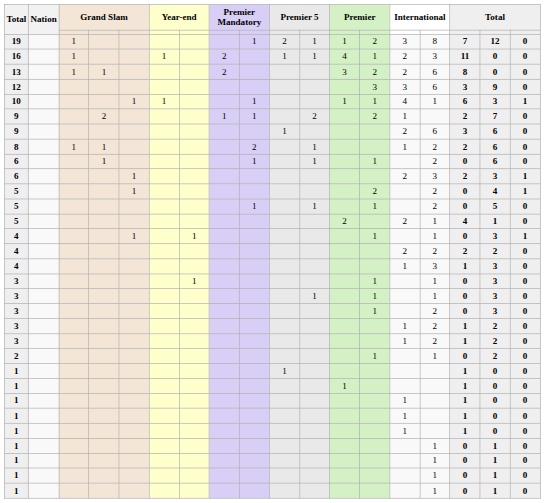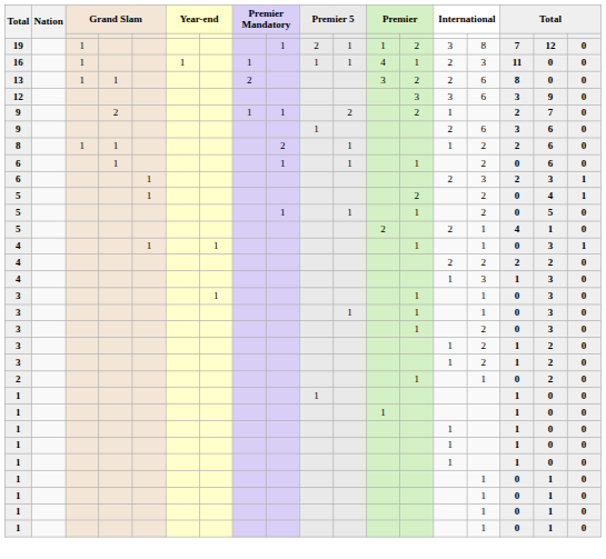 <table class="sortable wikitable" style="font-size:90%">
 <tr>
 <th rowspan="2">Total</th>
 <th rowspan="2">Nation</th>
 <th style="background-color:#f3e6d7;" colspan="3">Grand Slam</th>
 <th style="background-color:#ffc;" colspan="2">Year-end</th>
 <th style="background-color:#d8cef6;" colspan="2">Premier Mandatory</th>
 <th style="background-color:#e9e9e9;" colspan="2">Premier 5</th>
 <th style="background-color:#d4f1c5;" colspan="2">Premier</th>
 <th style="background-color:#fff;" colspan="2">International</th>
 <th style="background-color:#efefef;" colspan="3">Total</th>
 </tr>
 <tr>
 <th style="width:41px; background-color:#f3e6d7;"></th>
 <th style="width:41px; background-color:#f3e6d7;"></th>
 <th style="width:41px; background-color:#f3e6d7;"></th>
 <th style="width:41px; background-color:#ffc;"></th>
 <th style="width:41px; background-color:#ffc;"></th>
 <th style="width:41px; background-color:#d8cef6;"></th>
 <th style="width:41px; background-color:#d8cef6;"></th>
 <th style="width:41px; background-color:#e9e9e9;"></th>
 <th style="width:41px; background-color:#e9e9e9;"></th>
 <th style="width:41px; background-color:#d4f1c5;"></th>
 <th style="width:41px; background-color:#d4f1c5;"></th>
 <th style="width:41px; background-color:#fff;"></th>
 <th style="width:41px; background-color:#fff;"></th>
 <th style="width:41px; background-color:#efefef;"></th>
 <th style="width:41px; background-color:#efefef;"></th>
 <th style="width:41px; background-color:#efefef;"></th>
 </tr>
 <tr align=center>
 <td style="background:#efefef;"><strong>19</strong></td>
 <td align=left></td>
 <td style="background:#F3E6D7;">1</td>
 <td style="background:#F3E6D7;"></td>
 <td style="background:#F3E6D7;"></td>
 <td style="background:#ffc;"></td>
 <td style="background:#ffc;"></td>
 <td style="background:#D8CEF6;"></td>
 <td style="background:#D8CEF6;">1</td>
 <td style="background:#E9E9E9;">2</td>
 <td style="background:#E9E9E9;">1</td>
 <td style="background:#D4F1C5;">1</td>
 <td style="background:#D4F1C5;">2</td>
 <td>3</td>
 <td>8</td>
 <td style="background:#efefef;"><strong>7</strong></td>
 <td style="background:#efefef;"><strong>12</strong></td>
 <td style="background:#efefef;"><strong>0</strong></td>
 </tr>
 <tr align=center>
 <td style="background:#efefef;"><strong>16</strong></td>
 <td align=left></td>
 <td style="background:#F3E6D7;">1</td>
 <td style="background:#F3E6D7;"></td>
 <td style="background:#F3E6D7;"></td>
 <td style="background:#ffc;">1</td>
 <td style="background:#ffc;"></td>
-<td style="background:#D8CEF6;">2</td>
+<td style="background:#D8CEF6;">1</td>
 <td style="background:#D8CEF6;"></td>
 <td style="background:#E9E9E9;">1</td>
 <td style="background:#E9E9E9;">1</td>
 <td style="background:#D4F1C5;">4</td>
 <td style="background:#D4F1C5;">1</td>
 <td>2</td>
 <td> 3</td>
 <td style="background:#efefef;"><strong>11</strong></td>
 <td style="background:#efefef;"><strong>0</strong></td>
 <td style="background:#efefef;"><strong>0</strong></td>
 </tr>
 <tr align=center>
 <td style="background:#efefef;"><strong>13</strong></td>
 <td align=left></td>
 <td style="background:#F3E6D7;">1</td>
 <td style="background:#F3E6D7;">1</td>
 <td style="background:#F3E6D7;"></td>
 <td style="background:#ffc;"></td>
 <td style="background:#ffc;"></td>
 <td style="background:#D8CEF6;">2</td>
 <td style="background:#D8CEF6;"></td>
 <td style="background:#E9E9E9;"></td>
 <td style="background:#E9E9E9;"></td>
 <td style="background:#D4F1C5;">3</td>
 <td style="background:#D4F1C5;">2</td>
 <td>2</td>
 <td>6</td>
 <td style="background:#efefef;"><strong>8</strong></td>
 <td style="background:#efefef;"><strong>0</strong></td>
 <td style="background:#efefef;"><strong>0</strong></td>
 </tr>
 <tr align=center>
 <td style="background:#efefef;"><strong>12</strong></td>
 <td align=left></td>
 <td style="background:#F3E6D7;"></td>
 <td style="background:#F3E6D7;"></td>
 <td style="background:#F3E6D7;"></td>
 <td style="background:#ffc;"></td>
 <td style="background:#ffc;"></td>
 <td style="background:#D8CEF6;"></td>
 <td style="background:#D8CEF6;"></td>
 <td style="background:#E9E9E9;"></td>
 <td style="background:#E9E9E9;"></td>
 <td style="background:#D4F1C5;"></td>
 <td style="background:#D4F1C5;">3</td>
 <td>3</td>
 <td>6</td>
 <td style="background:#efefef;"><strong>3</strong></td>
 <td style="background:#efefef;"><strong>9</strong></td>
 <td style="background:#efefef;"><strong>0</strong></td>
-</tr>
-<tr align=center>
-<td style="background:#efefef;"><strong>10</strong></td>
-<td align=left></td>
-<td style="background:#F3E6D7;"></td>
-<td style="background:#F3E6D7;"></td>
-<td style="background:#F3E6D7;">1</td>
-<td style="background:#ffc;">1</td>
-<td style="background:#ffc;"></td>
-<td style="background:#D8CEF6;"></td>
-<td style="background:#D8CEF6;">1</td>
-<td style="background:#E9E9E9;"></td>
-<td style="background:#E9E9E9;"></td>
-<td style="background:#D4F1C5;">1</td>
-<td style="background:#D4F1C5;">1</td>
-<td>4</td>
-<td>1</td>
-<td style="background:#efefef;"><strong>6</strong></td>
-<td style="background:#efefef;"><strong>3</strong></td>
-<td style="background:#efefef;"><strong>1</strong></td>
 </tr>
 <tr align=center>
 <td style="background:#efefef;"><strong>9</strong></td>
 <td align=left></td>
 <td style="background:#F3E6D7;"></td>
 <td style="background:#F3E6D7;">2</td>
 <td style="background:#F3E6D7;"></td>
 <td style="background:#ffc;"></td>
 <td style="background:#ffc;"></td>
 <td style="background:#D8CEF6;">1</td>
 <td style="background:#D8CEF6;">1</td>
 <td style="background:#E9E9E9;"></td>
 <td style="background:#E9E9E9;">2</td>
 <td style="background:#D4F1C5;"></td>
 <td style="background:#D4F1C5;">2</td>
 <td>1</td>
 <td></td>
 <td style="background:#efefef;"><strong>2</strong></td>
 <td style="background:#efefef;"><strong>7</strong></td>
 <td style="background:#efefef;"><strong>0</strong></td>
 </tr>
 <tr align=center>
 <td style="background:#efefef;"><strong>9</strong></td>
 <td align=left></td>
 <td style="background:#F3E6D7;"></td>
 <td style="background:#F3E6D7;"></td>
 <td style="background:#F3E6D7;"></td>
 <td style="background:#ffc;"></td>
 <td style="background:#ffc;"></td>
 <td style="background:#D8CEF6;"></td>
 <td style="background:#D8CEF6;"></td>
 <td style="background:#E9E9E9;">1</td>
 <td style="background:#E9E9E9;"></td>
 <td style="background:#D4F1C5;"></td>
 <td style="background:#D4F1C5;"></td>
 <td>2</td>
 <td>6</td>
 <td style="background:#efefef;"><strong>3</strong></td>
 <td style="background:#efefef;"><strong>6</strong></td>
 <td style="background:#efefef;"><strong>0</strong></td>
 </tr>
 <tr align=center>
 <td style="background:#efefef;"><strong>8</strong></td>
 <td align=left></td>
 <td style="background:#F3E6D7;">1</td>
 <td style="background:#F3E6D7;">1</td>
 <td style="background:#F3E6D7;"></td>
 <td style="background:#ffc;"></td>
 <td style="background:#ffc;"></td>
 <td style="background:#D8CEF6;"></td>
 <td style="background:#D8CEF6;">2</td>
 <td style="background:#E9E9E9;"></td>
 <td style="background:#E9E9E9;">1</td>
 <td style="background:#D4F1C5;"></td>
 <td style="background:#D4F1C5;"></td>
 <td>1</td>
 <td>2</td>
 <td style="background:#efefef;"><strong>2</strong></td>
 <td style="background:#efefef;"><strong>6</strong></td>
 <td style="background:#efefef;"><strong>0</strong></td>
 </tr>
 <tr align=center>
 <td style="background:#efefef;"><strong>6</strong></td>
 <td align=left></td>
 <td style="background:#F3E6D7;"></td>
 <td style="background:#F3E6D7;">1</td>
 <td style="background:#F3E6D7;"></td>
 <td style="background:#ffc;"></td>
 <td style="background:#ffc;"></td>
 <td style="background:#D8CEF6;"></td>
 <td style="background:#D8CEF6;">1</td>
 <td style="background:#E9E9E9;"></td>
 <td style="background:#E9E9E9;">1</td>
 <td style="background:#D4F1C5;"></td>
 <td style="background:#D4F1C5;">1</td>
 <td></td>
 <td>2</td>
 <td style="background:#efefef;"><strong>0</strong></td>
 <td style="background:#efefef;"><strong>6</strong></td>
 <td style="background:#efefef;"><strong>0</strong></td>
 </tr>
 <tr align=center>
 <td style="background:#efefef;"><strong>6</strong></td>
 <td align=left></td>
 <td style="background:#F3E6D7;"></td>
 <td style="background:#F3E6D7;"></td>
 <td style="background:#F3E6D7;">1</td>
 <td style="background:#ffc;"></td>
 <td style="background:#ffc;"></td>
 <td style="background:#D8CEF6;"></td>
 <td style="background:#D8CEF6;"></td>
 <td style="background:#E9E9E9;"></td>
 <td style="background:#E9E9E9;"></td>
 <td style="background:#D4F1C5;"></td>
 <td style="background:#D4F1C5;"></td>
 <td>2</td>
 <td>3</td>
 <td style="background:#efefef;"><strong>2</strong></td>
 <td style="background:#efefef;"><strong>3</strong></td>
 <td style="background:#efefef;"><strong>1</strong></td>
 </tr>
 <tr align=center>
 <td style="background:#efefef;"><strong>5</strong></td>
 <td align=left></td>
 <td style="background:#F3E6D7;"></td>
 <td style="background:#F3E6D7;"></td>
 <td style="background:#F3E6D7;">1</td>
 <td style="background:#ffc;"></td>
 <td style="background:#ffc;"></td>
 <td style="background:#D8CEF6;"></td>
 <td style="background:#D8CEF6;"></td>
 <td style="background:#E9E9E9;"></td>
 <td style="background:#E9E9E9;"></td>
 <td style="background:#D4F1C5;"></td>
 <td style="background:#D4F1C5;">2</td>
 <td></td>
 <td>2</td>
 <td style="background:#efefef;"><strong>0</strong></td>
 <td style="background:#efefef;"><strong>4</strong></td>
 <td style="background:#efefef;"><strong>1</strong></td>
 </tr>
 <tr align=center>
 <td style="background:#efefef;"><strong>5</strong></td>
 <td style="text-align:left;"></td>
 <td style="background:#F3E6D7;"></td>
 <td style="background:#F3E6D7;"></td>
 <td style="background:#F3E6D7;"></td>
 <td style="background:#ffc;"></td>
 <td style="background:#ffc;"></td>
 <td style="background:#D8CEF6;"></td>
 <td style="background:#D8CEF6;">1</td>
 <td style="background:#E9E9E9;"></td>
 <td style="background:#E9E9E9;">1</td>
 <td style="background:#D4F1C5;"></td>
 <td style="background:#D4F1C5;">1</td>
 <td></td>
 <td>2</td>
 <td style="background:#efefef;"><strong>0</strong></td>
 <td style="background:#efefef;"><strong>5</strong></td>
 <td style="background:#efefef;"><strong>0</strong></td>
 </tr>
 <tr align=center>
 <td style="background:#efefef;"><strong>5</strong></td>
 <td align=left></td>
 <td style="background:#F3E6D7;"></td>
 <td style="background:#F3E6D7;"></td>
 <td style="background:#F3E6D7;"></td>
 <td style="background:#ffc;"></td>
 <td style="background:#ffc;"></td>
 <td style="background:#D8CEF6;"></td>
 <td style="background:#D8CEF6;"></td>
 <td style="background:#E9E9E9;"></td>
 <td style="background:#E9E9E9;"></td>
 <td style="background:#D4F1C5;">2</td>
 <td style="background:#D4F1C5;"></td>
 <td>2</td>
 <td>1</td>
 <td style="background:#efefef;"><strong>4</strong></td>
 <td style="background:#efefef;"><strong>1</strong></td>
 <td style="background:#efefef;"><strong>0</strong></td>
 </tr>
 <tr align=center>
 <td style="background:#efefef;"><strong>4</strong></td>
 <td align=left></td>
 <td style="background:#F3E6D7;"></td>
 <td style="background:#F3E6D7;"></td>
 <td style="background:#F3E6D7;">1</td>
 <td style="background:#ffc;"></td>
 <td style="background:#ffc;">1</td>
 <td style="background:#D8CEF6;"></td>
 <td style="background:#D8CEF6;"></td>
 <td style="background:#E9E9E9;"></td>
 <td style="background:#E9E9E9;"></td>
 <td style="background:#D4F1C5;"></td>
 <td style="background:#D4F1C5;">1</td>
 <td></td>
 <td> 1</td>
 <td style="background:#efefef;"><strong>0</strong></td>
 <td style="background:#efefef;"><strong>3</strong></td>
 <td style="background:#efefef;"><strong>1</strong></td>
 </tr>
 <tr align=center>
 <td style="background:#efefef;"><strong>4</strong></td>
 <td align=left></td>
 <td style="background:#F3E6D7;"></td>
 <td style="background:#F3E6D7;"></td>
 <td style="background:#F3E6D7;"></td>
 <td style="background:#ffc;"></td>
 <td style="background:#ffc;"></td>
 <td style="background:#D8CEF6;"></td>
 <td style="background:#D8CEF6;"></td>
 <td style="background:#E9E9E9;"></td>
 <td style="background:#E9E9E9;"></td>
 <td style="background:#D4F1C5;"></td>
 <td style="background:#D4F1C5;"></td>
 <td>2</td>
 <td> 2</td>
 <td style="background:#efefef;"><strong>2</strong></td>
 <td style="background:#efefef;"><strong>2</strong></td>
 <td style="background:#efefef;"><strong>0</strong></td>
 </tr>
 <tr align=center>
 <td style="background:#efefef;"><strong>4</strong></td>
 <td align=left></td>
 <td style="background:#F3E6D7;"></td>
 <td style="background:#F3E6D7;"></td>
 <td style="background:#F3E6D7;"></td>
 <td style="background:#ffc;"></td>
 <td style="background:#ffc;"></td>
 <td style="background:#D8CEF6;"></td>
 <td style="background:#D8CEF6;"></td>
 <td style="background:#E9E9E9;"></td>
 <td style="background:#E9E9E9;"></td>
 <td style="background:#D4F1C5;"></td>
 <td style="background:#D4F1C5;"></td>
 <td>1</td>
 <td>3</td>
 <td style="background:#efefef;"><strong>1</strong></td>
 <td style="background:#efefef;"><strong>3</strong></td>
 <td style="background:#efefef;"><strong>0</strong></td>
 </tr>
 <tr align=center>
 <td style="background:#efefef;"><strong>3</strong></td>
 <td align=left></td>
 <td style="background:#F3E6D7;"></td>
 <td style="background:#F3E6D7;"></td>
 <td style="background:#F3E6D7;"></td>
 <td style="background:#ffc;"></td>
 <td style="background:#ffc;">1</td>
 <td style="background:#D8CEF6;"></td>
 <td style="background:#D8CEF6;"></td>
 <td style="background:#E9E9E9;"></td>
 <td style="background:#E9E9E9;"></td>
 <td style="background:#D4F1C5;"></td>
 <td style="background:#D4F1C5;">1</td>
 <td></td>
 <td> 1</td>
 <td style="background:#efefef;"><strong>0</strong></td>
 <td style="background:#efefef;"><strong>3</strong></td>
 <td style="background:#efefef;"><strong>0</strong></td>
 </tr>
 <tr align=center>
 <td style="background:#efefef;"><strong>3</strong></td>
 <td align=left></td>
 <td style="background:#F3E6D7;"></td>
 <td style="background:#F3E6D7;"></td>
 <td style="background:#F3E6D7;"></td>
 <td style="background:#ffc;"></td>
 <td style="background:#ffc;"></td>
 <td style="background:#D8CEF6;"></td>
 <td style="background:#D8CEF6;"></td>
 <td style="background:#E9E9E9;"></td>
 <td style="background:#E9E9E9;">1</td>
 <td style="background:#D4F1C5;"></td>
 <td style="background:#D4F1C5;">1</td>
 <td></td>
 <td>1</td>
 <td style="background:#efefef;"><strong>0</strong></td>
 <td style="background:#efefef;"><strong>3</strong></td>
 <td style="background:#efefef;"><strong>0</strong></td>
 </tr>
 <tr align=center>
 <td style="background:#efefef;"><strong>3</strong></td>
 <td align=left></td>
 <td style="background:#F3E6D7;"></td>
 <td style="background:#F3E6D7;"></td>
 <td style="background:#F3E6D7;"></td>
 <td style="background:#ffc;"></td>
 <td style="background:#ffc;"></td>
 <td style="background:#D8CEF6;"></td>
 <td style="background:#D8CEF6;"></td>
 <td style="background:#E9E9E9;"></td>
 <td style="background:#E9E9E9;"></td>
 <td style="background:#D4F1C5;"></td>
 <td style="background:#D4F1C5;">1</td>
 <td></td>
 <td> 2</td>
 <td style="background:#efefef;"><strong>0</strong></td>
 <td style="background:#efefef;"><strong>3</strong></td>
 <td style="background:#efefef;"><strong>0</strong></td>
 </tr>
 <tr align=center>
 <td style="background:#efefef;"><strong>3</strong></td>
 <td align=left></td>
 <td style="background:#F3E6D7;"></td>
 <td style="background:#F3E6D7;"></td>
 <td style="background:#F3E6D7;"></td>
 <td style="background:#ffc;"></td>
 <td style="background:#ffc;"></td>
 <td style="background:#D8CEF6;"></td>
 <td style="background:#D8CEF6;"></td>
 <td style="background:#E9E9E9;"></td>
 <td style="background:#E9E9E9;"></td>
 <td style="background:#D4F1C5;"></td>
 <td style="background:#D4F1C5;"></td>
 <td> 1</td>
 <td> 2</td>
 <td style="background:#efefef;"><strong>1</strong></td>
 <td style="background:#efefef;"><strong>2</strong></td>
 <td style="background:#efefef;"><strong>0</strong></td>
 </tr>
 <tr align=center>
 <td style="background:#efefef;"><strong>3</strong></td>
 <td align=left></td>
 <td style="background:#F3E6D7;"></td>
 <td style="background:#F3E6D7;"></td>
 <td style="background:#F3E6D7;"></td>
 <td style="background:#ffc;"></td>
 <td style="background:#ffc;"></td>
 <td style="background:#D8CEF6;"></td>
 <td style="background:#D8CEF6;"></td>
 <td style="background:#E9E9E9;"></td>
 <td style="background:#E9E9E9;"></td>
 <td style="background:#D4F1C5;"></td>
 <td style="background:#D4F1C5;"></td>
 <td>1</td>
 <td> 2</td>
 <td style="background:#efefef;"><strong>1</strong></td>
 <td style="background:#efefef;"><strong>2</strong></td>
 <td style="background:#efefef;"><strong>0</strong></td>
 </tr>
 <tr align=center>
 <td style="background:#efefef;"><strong>2</strong></td>
 <td align=left></td>
 <td style="background:#F3E6D7;"></td>
 <td style="background:#F3E6D7;"></td>
 <td style="background:#F3E6D7;"></td>
 <td style="background:#ffc;"></td>
 <td style="background:#ffc;"></td>
 <td style="background:#D8CEF6;"></td>
 <td style="background:#D8CEF6;"></td>
 <td style="background:#E9E9E9;"></td>
 <td style="background:#E9E9E9;"></td>
 <td style="background:#D4F1C5;"></td>
 <td style="background:#D4F1C5;">1</td>
 <td></td>
 <td>1</td>
 <td style="background:#efefef;"><strong>0</strong></td>
 <td style="background:#efefef;"><strong>2</strong></td>
 <td style="background:#efefef;"><strong>0</strong></td>
 </tr>
 <tr align=center>
 <td style="background:#efefef;"><strong>1</strong></td>
 <td align=left></td>
 <td style="background:#F3E6D7;"></td>
 <td style="background:#F3E6D7;"></td>
 <td style="background:#F3E6D7;"></td>
 <td style="background:#ffc;"></td>
 <td style="background:#ffc;"></td>
 <td style="background:#D8CEF6;"></td>
 <td style="background:#D8CEF6;"></td>
 <td style="background:#E9E9E9;">1</td>
 <td style="background:#E9E9E9;"></td>
 <td style="background:#D4F1C5;"></td>
 <td style="background:#D4F1C5;"></td>
 <td></td>
 <td></td>
 <td style="background:#efefef;"><strong>1</strong></td>
 <td style="background:#efefef;"><strong>0</strong></td>
 <td style="background:#efefef;"><strong>0</strong></td>
 </tr>
 <tr align=center>
 <td style="background:#efefef;"><strong>1</strong></td>
 <td align=left></td>
 <td style="background:#F3E6D7;"></td>
 <td style="background:#F3E6D7;"></td>
 <td style="background:#F3E6D7;"></td>
 <td style="background:#ffc;"></td>
 <td style="background:#ffc;"></td>
 <td style="background:#D8CEF6;"></td>
 <td style="background:#D8CEF6;"></td>
 <td style="background:#E9E9E9;"></td>
 <td style="background:#E9E9E9;"></td>
 <td style="background:#D4F1C5;">1</td>
 <td style="background:#D4F1C5;"></td>
 <td></td>
 <td></td>
 <td style="background:#efefef;"><strong>1</strong></td>
 <td style="background:#efefef;"><strong>0</strong></td>
 <td style="background:#efefef;"><strong>0</strong></td>
 </tr>
 <tr align=center>
 <td style="background:#efefef;"><strong>1</strong></td>
 <td align=left></td>
 <td style="background:#F3E6D7;"></td>
 <td style="background:#F3E6D7;"></td>
 <td style="background:#F3E6D7;"></td>
 <td style="background:#ffc;"></td>
 <td style="background:#ffc;"></td>
 <td style="background:#D8CEF6;"></td>
 <td style="background:#D8CEF6;"></td>
 <td style="background:#E9E9E9;"></td>
 <td style="background:#E9E9E9;"></td>
 <td style="background:#D4F1C5;"></td>
 <td style="background:#D4F1C5;"></td>
 <td> 1</td>
 <td></td>
 <td style="background:#efefef;"><strong>1</strong></td>
 <td style="background:#efefef;"><strong>0</strong></td>
 <td style="background:#efefef;"><strong>0</strong></td>
 </tr>
 <tr align=center>
 <td style="background:#efefef;"><strong>1</strong></td>
 <td align=left></td>
 <td style="background:#F3E6D7;"></td>
 <td style="background:#F3E6D7;"></td>
 <td style="background:#F3E6D7;"></td>
 <td style="background:#ffc;"></td>
 <td style="background:#ffc;"></td>
 <td style="background:#D8CEF6;"></td>
 <td style="background:#D8CEF6;"></td>
 <td style="background:#E9E9E9;"></td>
 <td style="background:#E9E9E9;"></td>
 <td style="background:#D4F1C5;"></td>
 <td style="background:#D4F1C5;"></td>
 <td>1</td>
 <td></td>
 <td style="background:#efefef;"><strong>1</strong></td>
 <td style="background:#efefef;"><strong>0</strong></td>
 <td style="background:#efefef;"><strong>0</strong></td>
 </tr>
 <tr align=center>
 <td style="background:#efefef;"><strong>1</strong></td>
 <td align=left></td>
 <td style="background:#F3E6D7;"></td>
 <td style="background:#F3E6D7;"></td>
 <td style="background:#F3E6D7;"></td>
 <td style="background:#ffc;"></td>
 <td style="background:#ffc;"></td>
 <td style="background:#D8CEF6;"></td>
 <td style="background:#D8CEF6;"></td>
 <td style="background:#E9E9E9;"></td>
 <td style="background:#E9E9E9;"></td>
 <td style="background:#D4F1C5;"></td>
 <td style="background:#D4F1C5;"></td>
 <td> 1</td>
 <td></td>
 <td style="background:#efefef;"><strong>1</strong></td>
 <td style="background:#efefef;"><strong>0</strong></td>
 <td style="background:#efefef;"><strong>0</strong></td>
 </tr>
 <tr align=center>
 <td style="background:#efefef;"><strong>1</strong></td>
 <td align=left></td>
 <td style="background:#F3E6D7;"></td>
 <td style="background:#F3E6D7;"></td>
 <td style="background:#F3E6D7;"></td>
 <td style="background:#ffc;"></td>
 <td style="background:#ffc;"></td>
 <td style="background:#D8CEF6;"></td>
 <td style="background:#D8CEF6;"></td>
 <td style="background:#E9E9E9;"></td>
 <td style="background:#E9E9E9;"></td>
 <td style="background:#D4F1C5;"></td>
 <td style="background:#D4F1C5;"></td>
 <td></td>
 <td> 1</td>
 <td style="background:#efefef;"><strong>0</strong></td>
 <td style="background:#efefef;"><strong>1</strong></td>
 <td style="background:#efefef;"><strong>0</strong></td>
 </tr>
 <tr align=center>
 <td style="background:#efefef;"><strong>1</strong></td>
 <td align=left></td>
 <td style="background:#F3E6D7;"></td>
 <td style="background:#F3E6D7;"></td>
 <td style="background:#F3E6D7;"></td>
 <td style="background:#ffc;"></td>
 <td style="background:#ffc;"></td>
 <td style="background:#D8CEF6;"></td>
 <td style="background:#D8CEF6;"></td>
 <td style="background:#E9E9E9;"></td>
 <td style="background:#E9E9E9;"></td>
 <td style="background:#D4F1C5;"></td>
 <td style="background:#D4F1C5;"></td>
 <td></td>
 <td> 1</td>
 <td style="background:#efefef;"><strong>0</strong></td>
 <td style="background:#efefef;"><strong>1</strong></td>
 <td style="background:#efefef;"><strong>0</strong></td>
 </tr>
 <tr align=center>
 <td style="background:#efefef;"><strong>1</strong></td>
 <td align=left></td>
 <td style="background:#F3E6D7;"></td>
 <td style="background:#F3E6D7;"></td>
 <td style="background:#F3E6D7;"></td>
 <td style="background:#ffc;"></td>
 <td style="background:#ffc;"></td>
 <td style="background:#D8CEF6;"></td>
 <td style="background:#D8CEF6;"></td>
 <td style="background:#E9E9E9;"></td>
 <td style="background:#E9E9E9;"></td>
 <td style="background:#D4F1C5;"></td>
 <td style="background:#D4F1C5;"></td>
 <td></td>
 <td> 1</td>
 <td style="background:#efefef;"><strong>0</strong></td>
 <td style="background:#efefef;"><strong>1</strong></td>
 <td style="background:#efefef;"><strong>0</strong></td>
 </tr>
 <tr align=center>
 <td style="background:#efefef;"><strong>1</strong></td>
 <td align=left></td>
 <td style="background:#F3E6D7;"></td>
 <td style="background:#F3E6D7;"></td>
 <td style="background:#F3E6D7;"></td>
 <td style="background:#ffc;"></td>
 <td style="background:#ffc;"></td>
 <td style="background:#D8CEF6;"></td>
 <td style="background:#D8CEF6;"></td>
 <td style="background:#E9E9E9;"></td>
 <td style="background:#E9E9E9;"></td>
 <td style="background:#D4F1C5;"></td>
 <td style="background:#D4F1C5;"></td>
 <td></td>
 <td> 1</td>
 <td style="background:#efefef;"><strong>0</strong></td>
 <td style="background:#efefef;"><strong>1</strong></td>
 <td style="background:#efefef;"><strong>0</strong></td>
 </tr>
 </table>
